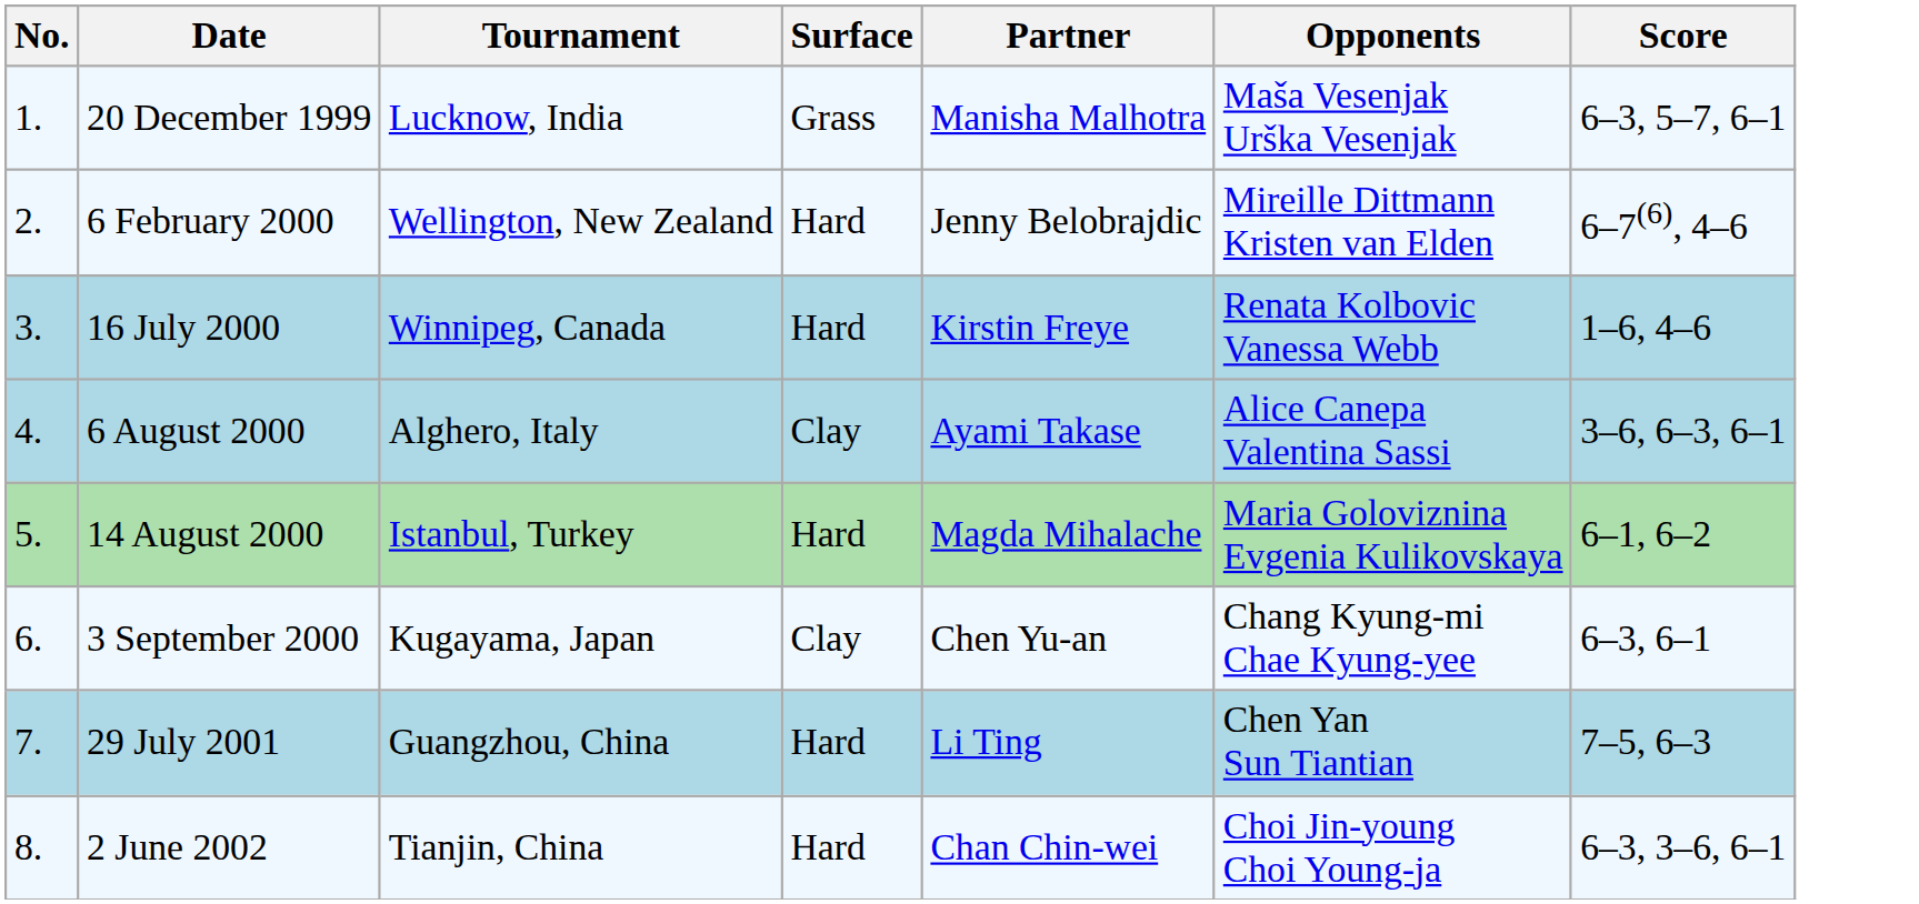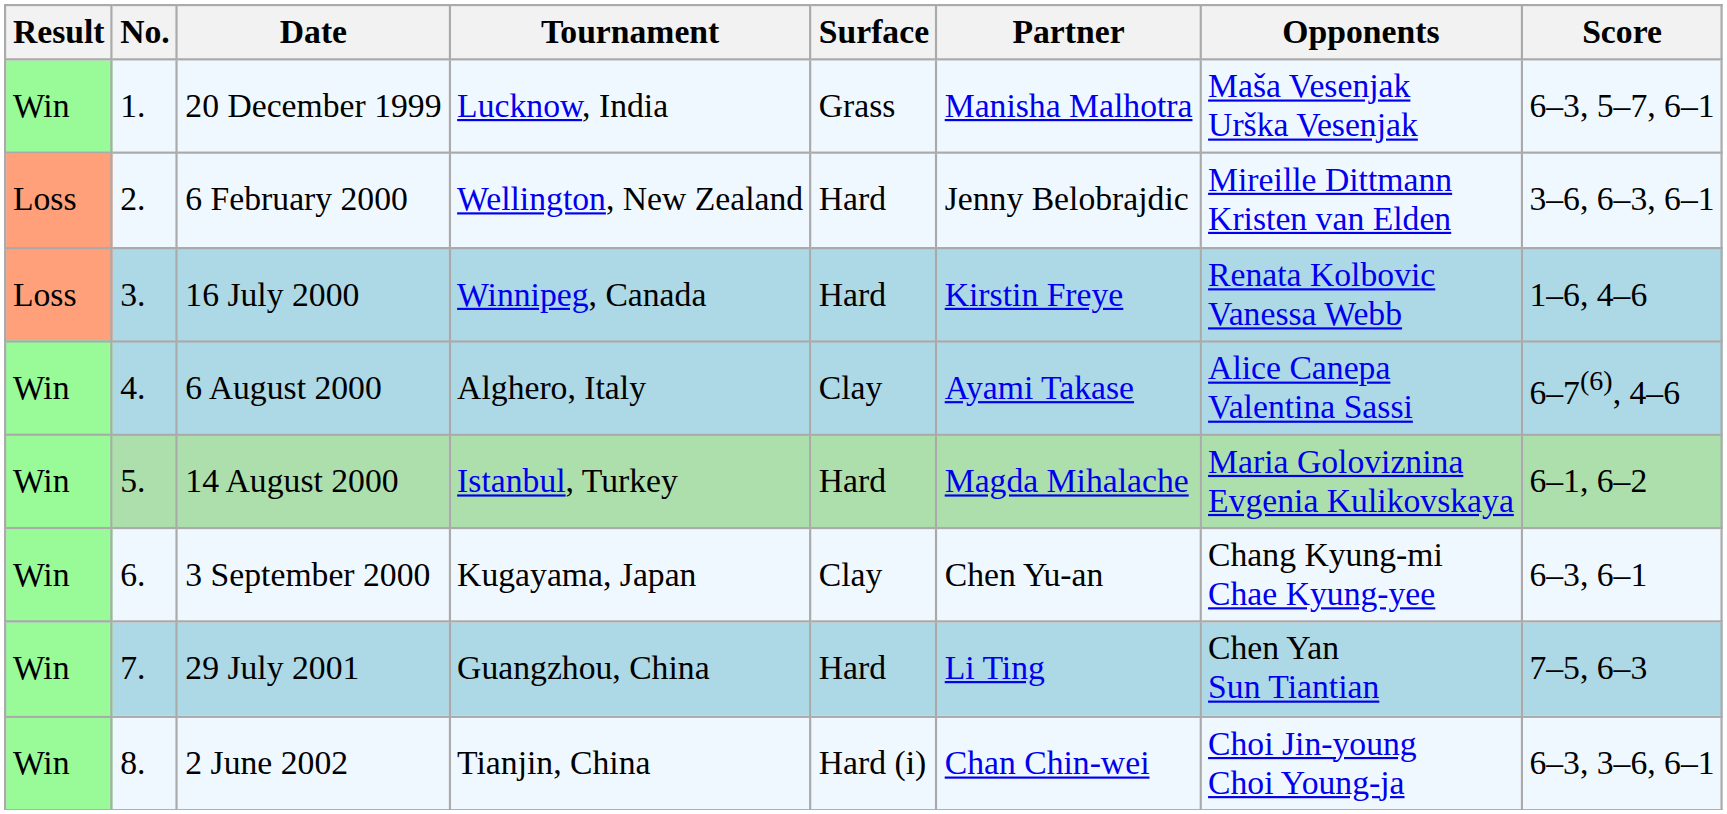 <table class="wikitable" style="font-size:97%;">
 <tr>
+<th>Result</th>
 <th>No.</th>
 <th>Date</th>
 <th>Tournament</th>
 <th>Surface</th>
 <th>Partner</th>
 <th>Opponents</th>
 <th>Score</th>
 </tr>
 <tr style="background:#f0f8ff;">
+<td style="background:#98fb98;">Win</td>
 <td>1.</td>
 <td>20 December 1999</td>
 <td><a href='#'>Lucknow</a>, India</td>
 <td>Grass</td>
 <td> <a href='#'>Manisha Malhotra</a></td>
 <td> <a href='#'>Maša Vesenjak</a> <br>  <a href='#'>Urška Vesenjak</a></td>
 <td>6–3, 5–7, 6–1</td>
 </tr>
 <tr style="background:#f0f8ff;">
+<td style="background:#ffa07a;">Loss</td>
 <td>2.</td>
 <td>6 February 2000</td>
 <td><a href='#'>Wellington</a>, New Zealand</td>
 <td>Hard</td>
 <td> Jenny Belobrajdic</td>
 <td> <a href='#'>Mireille Dittmann</a> <br>  <a href='#'>Kristen van Elden</a></td>
-<td>6–7<sup>(6)</sup>, 4–6</td>
+<td>3–6, 6–3, 6–1</td>
 </tr>
 <tr style="background:lightblue;">
+<td style="background:#ffa07a;">Loss</td>
 <td>3.</td>
 <td>16 July 2000</td>
 <td><a href='#'>Winnipeg</a>, Canada</td>
 <td>Hard</td>
 <td> <a href='#'>Kirstin Freye</a></td>
 <td> <a href='#'>Renata Kolbovic</a> <br>  <a href='#'>Vanessa Webb</a></td>
 <td>1–6, 4–6</td>
 </tr>
 <tr style="background:lightblue;">
+<td style="background:#98fb98;">Win</td>
 <td>4.</td>
 <td>6 August 2000</td>
 <td>Alghero, Italy</td>
 <td>Clay</td>
 <td> <a href='#'>Ayami Takase</a></td>
 <td> <a href='#'>Alice Canepa</a> <br>  <a href='#'>Valentina Sassi</a></td>
-<td>3–6, 6–3, 6–1</td>
+<td>6–7<sup>(6)</sup>, 4–6</td>
 </tr>
 <tr style="background:#addfad;">
+<td style="background:#98fb98;">Win</td>
 <td>5.</td>
 <td>14 August 2000</td>
 <td><a href='#'>Istanbul</a>, Turkey</td>
 <td>Hard</td>
 <td> <a href='#'>Magda Mihalache</a></td>
 <td> <a href='#'>Maria Goloviznina</a> <br>  <a href='#'>Evgenia Kulikovskaya</a></td>
 <td>6–1, 6–2</td>
 </tr>
 <tr style="background:#f0f8ff;">
+<td style="background:#98fb98;">Win</td>
 <td>6.</td>
 <td>3 September 2000</td>
 <td>Kugayama, Japan</td>
 <td>Clay</td>
 <td> Chen Yu-an</td>
 <td> Chang Kyung-mi <br>  <a href='#'>Chae Kyung-yee</a></td>
 <td>6–3, 6–1</td>
 </tr>
 <tr style="background:lightblue;">
+<td style="background:#98fb98;">Win</td>
 <td>7.</td>
 <td>29 July 2001</td>
 <td>Guangzhou, China</td>
 <td>Hard</td>
 <td> <a href='#'>Li Ting</a></td>
 <td> Chen Yan <br>  <a href='#'>Sun Tiantian</a></td>
 <td>7–5, 6–3</td>
 </tr>
 <tr style="background:#f0f8ff;">
+<td style="background:#98fb98;">Win</td>
 <td>8.</td>
 <td>2 June 2002</td>
 <td>Tianjin, China</td>
-<td>Hard</td>
+<td>Hard (i)</td>
 <td> <a href='#'>Chan Chin-wei</a></td>
 <td> <a href='#'>Choi Jin-young</a> <br>  <a href='#'>Choi Young-ja</a></td>
 <td>6–3, 3–6, 6–1</td>
 </tr>
 </table>
